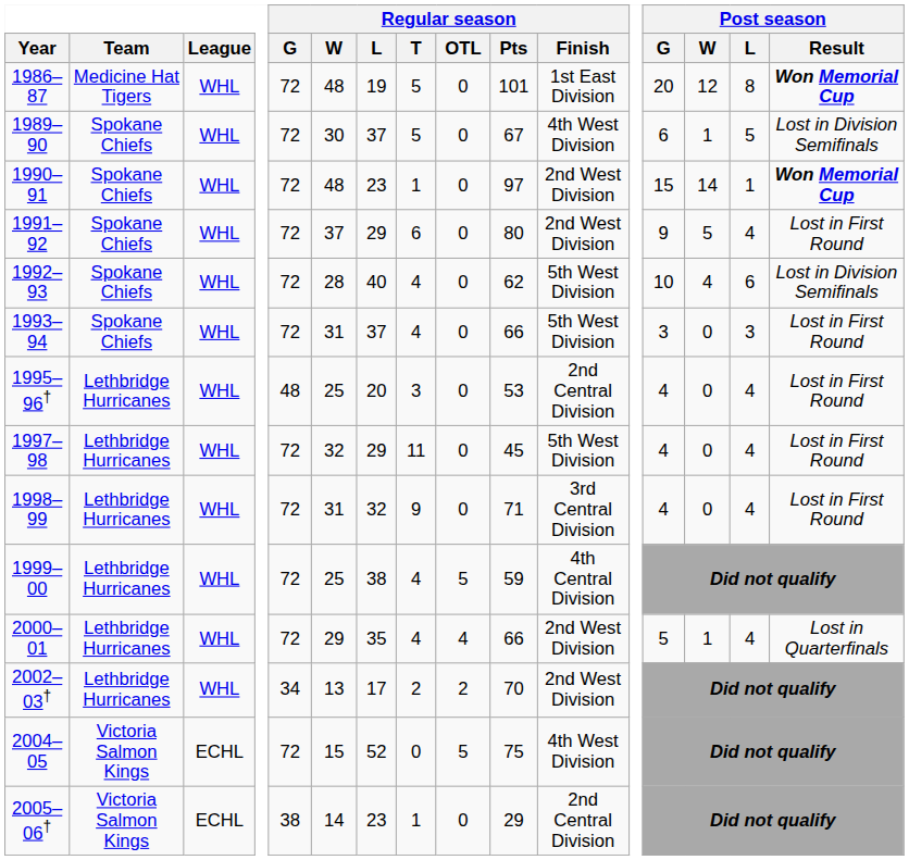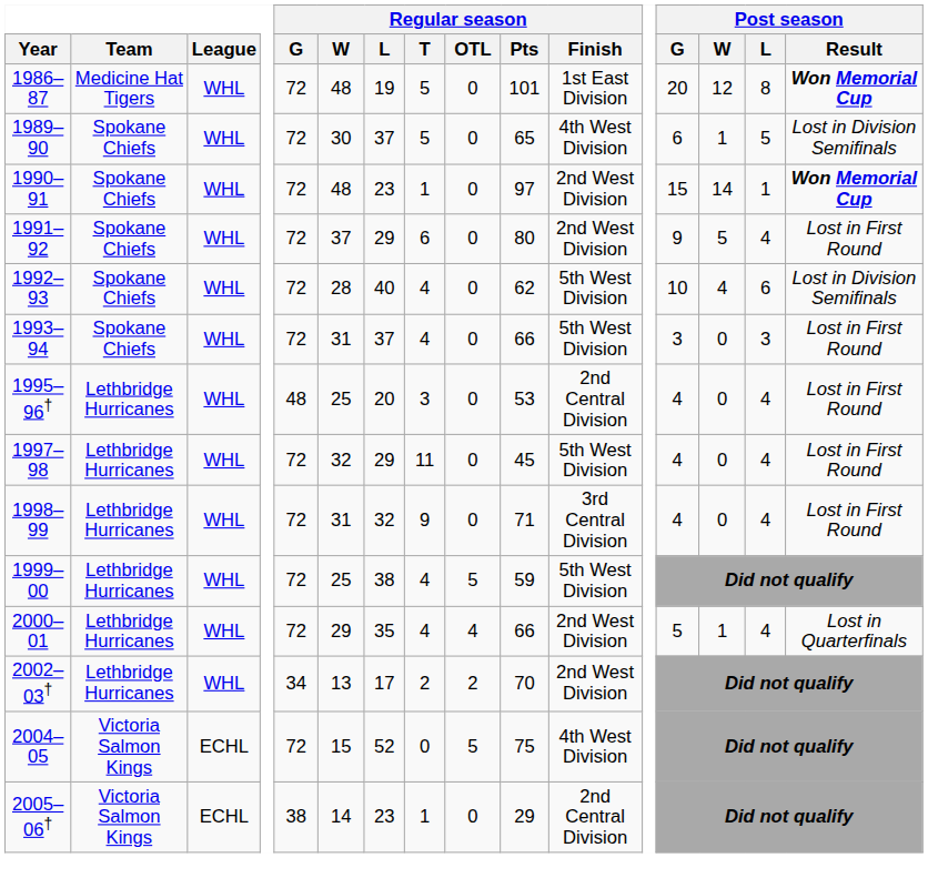 <table class="wikitable" style="text-align:center; width:90%; border:0;">
 <tr>
 <th colspan="3" style="background:white; border:0;"></th>
 <th rowspan="99" style="background:white; border:0;"> </th>
 <th colspan="7"><a href='#'>Regular season</a></th>
 <th rowspan="99" style="background:white; border:0;"> </th>
 <th colspan="4"><a href='#'>Post season</a></th>
 </tr>
 <tr bgcolor="#e0e0e0">
 <th>Year</th>
 <th>Team</th>
 <th>League</th>
 <th>  G  </th>
 <th>  W  </th>
 <th>  L  </th>
 <th>  T  </th>
 <th> OTL </th>
 <th> Pts </th>
 <th>Finish</th>
 <th>  G  </th>
 <th>  W  </th>
 <th>  L  </th>
 <th>Result</th>
 </tr>
 <tr>
 <td><a href='#'>1986–87</a></td>
 <td><a href='#'>Medicine Hat Tigers</a></td>
 <td><a href='#'>WHL</a></td>
 <td>72</td>
 <td>48</td>
 <td>19</td>
 <td>5</td>
 <td>0</td>
 <td>101</td>
 <td>1st East Division</td>
 <td>20</td>
 <td>12</td>
 <td>8</td>
 <td><strong><em>Won <a href='#'>Memorial Cup</a></em></strong></td>
 </tr>
 <tr>
 <td><a href='#'>1989–90</a></td>
 <td><a href='#'>Spokane Chiefs</a></td>
 <td><a href='#'>WHL</a></td>
 <td>72</td>
 <td>30</td>
 <td>37</td>
 <td>5</td>
 <td>0</td>
-<td>67</td>
+<td>65</td>
 <td>4th West Division</td>
 <td>6</td>
 <td>1</td>
 <td>5</td>
 <td><em>Lost in Division Semifinals</em></td>
 </tr>
 <tr>
 <td><a href='#'>1990–91</a></td>
 <td><a href='#'>Spokane Chiefs</a></td>
 <td><a href='#'>WHL</a></td>
 <td>72</td>
 <td>48</td>
 <td>23</td>
 <td>1</td>
 <td>0</td>
 <td>97</td>
 <td>2nd West Division</td>
 <td>15</td>
 <td>14</td>
 <td>1</td>
 <td><strong><em>Won <a href='#'>Memorial Cup</a></em></strong></td>
 </tr>
 <tr>
 <td><a href='#'>1991–92</a></td>
 <td><a href='#'>Spokane Chiefs</a></td>
 <td><a href='#'>WHL</a></td>
 <td>72</td>
 <td>37</td>
 <td>29</td>
 <td>6</td>
 <td>0</td>
 <td>80</td>
 <td>2nd West Division</td>
 <td>9</td>
 <td>5</td>
 <td>4</td>
 <td><em>Lost in First Round</em></td>
 </tr>
 <tr>
 <td><a href='#'>1992–93</a></td>
 <td><a href='#'>Spokane Chiefs</a></td>
 <td><a href='#'>WHL</a></td>
 <td>72</td>
 <td>28</td>
 <td>40</td>
 <td>4</td>
 <td>0</td>
 <td>62</td>
 <td>5th West Division</td>
 <td>10</td>
 <td>4</td>
 <td>6</td>
 <td><em>Lost in Division Semifinals</em></td>
 </tr>
 <tr>
 <td><a href='#'>1993–94</a></td>
 <td><a href='#'>Spokane Chiefs</a></td>
 <td><a href='#'>WHL</a></td>
 <td>72</td>
 <td>31</td>
 <td>37</td>
 <td>4</td>
 <td>0</td>
 <td>66</td>
 <td>5th West Division</td>
 <td>3</td>
 <td>0</td>
 <td>3</td>
 <td><em>Lost in First Round</em></td>
 </tr>
 <tr>
 <td><a href='#'>1995–96</a><sup>†</sup></td>
 <td><a href='#'>Lethbridge Hurricanes</a></td>
 <td><a href='#'>WHL</a></td>
 <td>48</td>
 <td>25</td>
 <td>20</td>
 <td>3</td>
 <td>0</td>
 <td>53</td>
 <td>2nd Central Division</td>
 <td>4</td>
 <td>0</td>
 <td>4</td>
 <td><em>Lost in First Round</em></td>
 </tr>
 <tr>
 <td><a href='#'>1997–98</a></td>
 <td><a href='#'>Lethbridge Hurricanes</a></td>
 <td><a href='#'>WHL</a></td>
 <td>72</td>
 <td>32</td>
 <td>29</td>
 <td>11</td>
 <td>0</td>
 <td>45</td>
 <td>5th West Division</td>
 <td>4</td>
 <td>0</td>
 <td>4</td>
 <td><em>Lost in First Round</em></td>
 </tr>
 <tr>
 <td><a href='#'>1998–99</a></td>
 <td><a href='#'>Lethbridge Hurricanes</a></td>
 <td><a href='#'>WHL</a></td>
 <td>72</td>
 <td>31</td>
 <td>32</td>
 <td>9</td>
 <td>0</td>
 <td>71</td>
 <td>3rd Central Division</td>
 <td>4</td>
 <td>0</td>
 <td>4</td>
 <td><em>Lost in First Round</em></td>
 </tr>
 <tr>
 <td><a href='#'>1999–00</a></td>
 <td><a href='#'>Lethbridge Hurricanes</a></td>
 <td><a href='#'>WHL</a></td>
 <td>72</td>
 <td>25</td>
 <td>38</td>
 <td>4</td>
 <td>5</td>
 <td>59</td>
-<td>4th Central Division</td>
+<td>5th West Division</td>
 <td colspan=4 style="background:darkgray;"><strong><em>Did not qualify</em></strong></td>
 </tr>
 <tr>
 <td><a href='#'>2000–01</a></td>
 <td><a href='#'>Lethbridge Hurricanes</a></td>
 <td><a href='#'>WHL</a></td>
 <td>72</td>
 <td>29</td>
 <td>35</td>
 <td>4</td>
 <td>4</td>
 <td>66</td>
 <td>2nd West Division</td>
 <td>5</td>
 <td>1</td>
 <td>4</td>
 <td><em>Lost in Quarterfinals</em></td>
 </tr>
 <tr>
 <td><a href='#'>2002–03</a><sup>†</sup></td>
 <td><a href='#'>Lethbridge Hurricanes</a></td>
 <td><a href='#'>WHL</a></td>
 <td>34</td>
 <td>13</td>
 <td>17</td>
 <td>2</td>
 <td>2</td>
 <td>70</td>
 <td>2nd West Division</td>
 <td colspan=4 style="background:darkgray;"><strong><em>Did not qualify</em></strong></td>
 </tr>
 <tr>
 <td><a href='#'>2004–05</a></td>
 <td><a href='#'>Victoria Salmon Kings</a></td>
 <td>ECHL</td>
 <td>72</td>
 <td>15</td>
 <td>52</td>
 <td>0</td>
 <td>5</td>
 <td>75</td>
 <td>4th West Division</td>
 <td colspan=4 style="background:darkgray;"><strong><em>Did not qualify</em></strong></td>
 </tr>
 <tr>
 <td><a href='#'>2005–06</a><sup>†</sup></td>
 <td><a href='#'>Victoria Salmon Kings</a></td>
 <td>ECHL</td>
 <td>38</td>
 <td>14</td>
 <td>23</td>
 <td>1</td>
 <td>0</td>
 <td>29</td>
 <td>2nd Central Division</td>
 <td colspan=4 style="background:darkgray;"><strong><em>Did not qualify</em></strong></td>
 </tr>
 </table>
